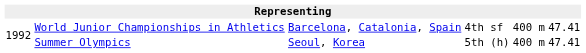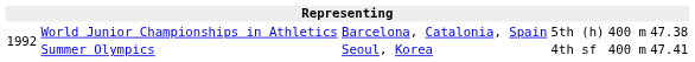 <table>
 <tr>
 <th bgcolor="#eeeeee" colspan="6">Representing </th>
 </tr>
 <tr>
 <td rowspan = "2">1992</td>
 <td><a href='#'> World Junior Championships in Athletics</a></td>
 <td><a href='#'>Barcelona</a>, <a href='#'>Catalonia</a>, <a href='#'>Spain</a></td>
-<td bgcolor=>4th sf</td>
+<td>5th (h)</td>
 <td>400 m</td>
-<td>47.41</td>
+<td>47.38</td>
 </tr>
 <tr>
 <td><a href='#'> Summer Olympics</a></td>
 <td><a href='#'>Seoul</a>, <a href='#'>Korea</a></td>
-<td>5th (h)</td>
+<td bgcolor=>4th sf</td>
 <td>400 m</td>
 <td>47.41</td>
 </tr>
 <tr>
 </tr>
 </table>
